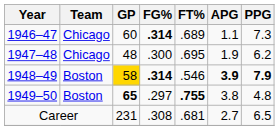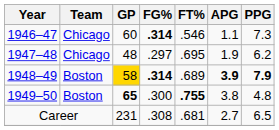 <table class="wikitable sortable" style="font-size:95%; text-align:right;">
 <tr>
 <th>Year</th>
 <th>Team</th>
 <th>GP</th>
 <th>FG%</th>
 <th>FT%</th>
 <th>APG</th>
 <th>PPG</th>
 </tr>
 <tr>
 <td style="text-align:left;"><a href='#'>1946–47</a></td>
 <td style="text-align:left;"><a href='#'>Chicago</a></td>
 <td>60</td>
 <td><strong>.314</strong></td>
-<td>.689</td>
+<td>.546</td>
 <td>1.1</td>
 <td>7.3</td>
 </tr>
 <tr>
 <td style="text-align:left;"><a href='#'>1947–48</a></td>
 <td style="text-align:left;"><a href='#'>Chicago</a></td>
 <td>48</td>
-<td>.300</td>
+<td>.297</td>
 <td>.695</td>
 <td>1.9</td>
 <td>6.2</td>
 </tr>
 <tr>
 <td style="text-align:left;"><a href='#'>1948–49</a></td>
 <td style="text-align:left;"><a href='#'>Boston</a></td>
 <td style="background: gold;">58</td>
 <td><strong>.314</strong></td>
-<td>.546</td>
+<td>.689</td>
 <td><strong>3.9</strong></td>
 <td><strong>7.9</strong></td>
 </tr>
 <tr>
 <td style="text-align:left;"><a href='#'>1949–50</a></td>
 <td style="text-align:left;"><a href='#'>Boston</a></td>
 <td><strong>65</strong></td>
-<td>.297</td>
+<td>.300</td>
 <td><strong>.755</strong></td>
 <td>3.8</td>
 <td>4.8</td>
 </tr>
 <tr>
 <td style="text-align:center;" colspan="2">Career</td>
 <td>231</td>
 <td>.308</td>
 <td>.681</td>
 <td>2.7</td>
 <td>6.5</td>
 </tr>
 <tr>
 </tr>
 </table>
